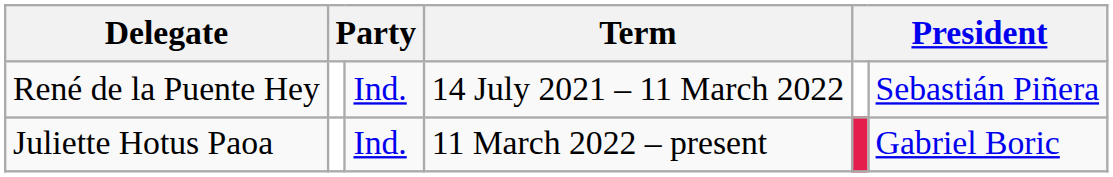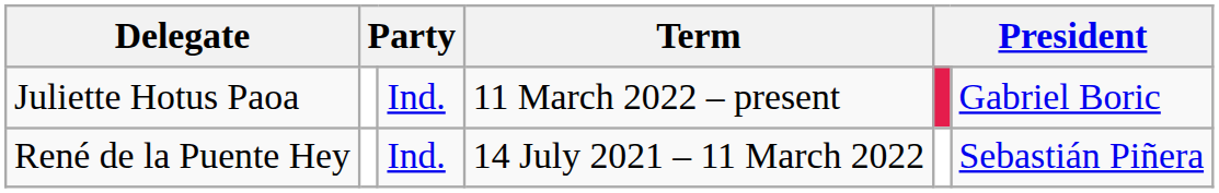 <table class="wikitable" style="font-size:90%;">
 <tr>
 <th>Delegate</th>
 <th colspan="2">Party</th>
 <th>Term</th>
 <th colspan="2"><a href='#'>President</a></th>
+</tr>
+<tr>
+<td>Juliette Hotus Paoa</td>
+<td bgcolor="white"></td>
+<td><a href='#'>Ind.</a></td>
+<td>11 March 2022 – present</td>
+<td style="background:#E51D4C"></td>
+<td><a href='#'>Gabriel Boric</a></td>
 </tr>
 <tr>
 <td>René de la Puente Hey</td>
 <td bgcolor="white"></td>
 <td><a href='#'>Ind.</a></td>
 <td>14 July 2021 – 11 March 2022</td>
 <td style="background:white"></td>
 <td><a href='#'>Sebastián Piñera</a></td>
 </tr>
-<tr>
-<td>Juliette Hotus Paoa</td>
-<td bgcolor="white"></td>
-<td><a href='#'>Ind.</a></td>
-<td>11 March 2022 – present</td>
-<td style="background:#E51D4C"></td>
-<td><a href='#'>Gabriel Boric</a></td>
-</tr>
 </table>
